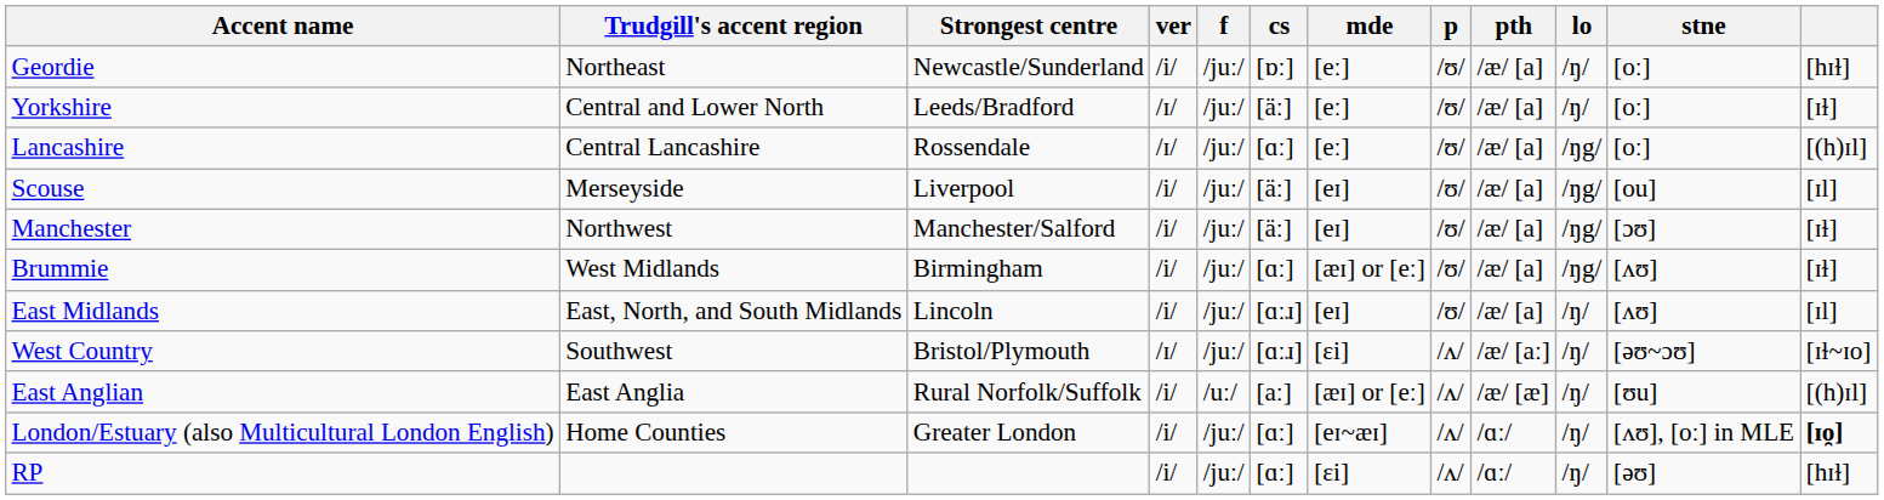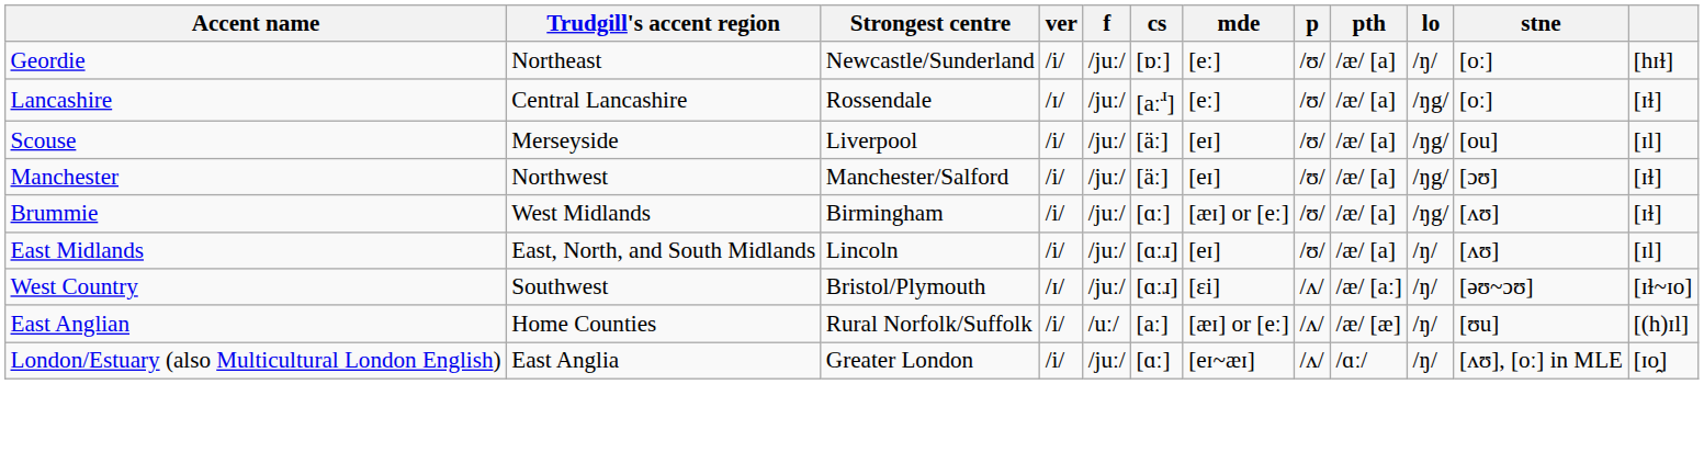 <table class="wikitable sortable">
 <tr>
 <th>Accent name</th>
 <th><a href='#'>Trudgill</a>'s accent region</th>
 <th>Strongest centre</th>
 <th>ver</th>
 <th>f</th>
 <th>cs</th>
 <th>mde</th>
 <th>p</th>
 <th>pth</th>
 <th>lo</th>
 <th>stne</th>
 <th></th>
 </tr>
 <tr>
 <td><a href='#'>Geordie</a></td>
 <td>Northeast</td>
 <td>Newcastle/Sunderland</td>
 <td>/i/</td>
 <td>/juː/</td>
 <td>[ɒː]</td>
 <td>[eː]</td>
 <td>/ʊ/</td>
 <td>/æ/ [a]</td>
 <td>/ŋ/</td>
 <td>[oː]</td>
 <td>[hɪɫ]</td>
 </tr>
 <tr>
-<td><a href='#'>Yorkshire</a></td>
-<td>Central and Lower North</td>
-<td>Leeds/Bradford</td>
-<td>/ɪ/</td>
-<td>/juː/</td>
-<td>[äː]</td>
-<td>[eː]</td>
-<td>/ʊ/</td>
-<td>/æ/ [a]</td>
-<td>/ŋ/</td>
-<td>[oː]</td>
-<td>[ɪɫ]</td>
-</tr>
-<tr>
 <td><a href='#'>Lancashire</a> </td>
 <td>Central Lancashire</td>
 <td>Rossendale</td>
 <td>/ɪ/</td>
 <td>/juː/</td>
-<td>[ɑː]</td>
+<td>[aː<sup>ɹ</sup>] </td>
 <td>[eː]</td>
 <td>/ʊ/</td>
 <td>/æ/ [a]</td>
 <td>/ŋg/</td>
 <td>[oː]</td>
-<td>[(h)ɪl]</td>
+<td>[ɪɫ]</td>
 </tr>
 <tr>
 <td><a href='#'>Scouse</a></td>
 <td>Merseyside</td>
 <td>Liverpool</td>
 <td>/i/</td>
 <td>/juː/</td>
 <td>[äː]</td>
 <td>[eɪ]</td>
 <td>/ʊ/</td>
 <td>/æ/ [a]</td>
 <td>/ŋg/</td>
 <td>[ou]</td>
 <td>[ɪl]</td>
 </tr>
 <tr>
 <td><a href='#'>Manchester</a></td>
 <td>Northwest</td>
 <td>Manchester/Salford</td>
 <td>/i/</td>
 <td>/juː/</td>
 <td>[äː]</td>
 <td>[eɪ]</td>
 <td>/ʊ/</td>
 <td>/æ/ [a]</td>
 <td>/ŋg/</td>
 <td>[ɔʊ]</td>
 <td>[ɪɫ]</td>
 </tr>
 <tr>
 <td><a href='#'>Brummie</a></td>
 <td>West Midlands</td>
 <td>Birmingham</td>
 <td>/i/</td>
 <td>/juː/</td>
 <td>[ɑː]</td>
 <td>[æɪ] or [eː]</td>
 <td>/ʊ/</td>
 <td>/æ/ [a]</td>
 <td>/ŋg/</td>
 <td>[ʌʊ]</td>
 <td>[ɪɫ]</td>
 </tr>
 <tr>
 <td><a href='#'>East Midlands</a></td>
 <td>East, North, and South Midlands</td>
 <td>Lincoln</td>
 <td>/i/ </td>
 <td>/juː/ </td>
 <td>[ɑːɹ]</td>
 <td>[eɪ] </td>
 <td>/ʊ/</td>
 <td>/æ/ [a]</td>
 <td>/ŋ/</td>
 <td>[ʌʊ]</td>
 <td>[ɪl] </td>
 </tr>
 <tr>
 <td><a href='#'>West Country</a></td>
 <td>Southwest</td>
 <td>Bristol/Plymouth</td>
 <td>/ɪ/</td>
 <td>/juː/</td>
 <td>[ɑːɹ]</td>
 <td>[ɛi] </td>
 <td>/ʌ/</td>
 <td>/æ/ [aː]</td>
 <td>/ŋ/</td>
 <td>[əʊ~ɔʊ]</td>
 <td>[ɪɫ~ɪo] </td>
 </tr>
 <tr>
 <td><a href='#'>East Anglian</a> </td>
-<td>East Anglia</td>
+<td>Home Counties</td>
 <td>Rural Norfolk/Suffolk</td>
 <td>/i/</td>
 <td>/uː/</td>
 <td>[aː]</td>
 <td>[æɪ] or [eː]</td>
 <td>/ʌ/</td>
 <td>/æ/ [æ]</td>
 <td>/ŋ/</td>
 <td>[ʊu]</td>
 <td>[(h)ɪl]</td>
 </tr>
 <tr>
 <td><a href='#'>London/Estuary</a> (also <a href='#'>Multicultural London English</a>)</td>
-<td>Home Counties</td>
+<td>East Anglia</td>
 <td>Greater London</td>
 <td>/i/</td>
 <td>/juː/</td>
 <td>[ɑː]</td>
 <td>[eɪ~æɪ]</td>
 <td>/ʌ/</td>
 <td>/ɑː/</td>
 <td>/ŋ/</td>
 <td>[ʌʊ], [oː] in MLE</td>
-<td><strong>[ɪo̯]</strong></td>
-</tr>
-<tr>
-<td><a href='#'>RP</a> </td>
-<td></td>
-<td></td>
-<td>/i/</td>
-<td>/juː/</td>
-<td>[ɑː]</td>
-<td>[ɛi]</td>
-<td>/ʌ/</td>
-<td>/ɑː/</td>
-<td>/ŋ/</td>
-<td>[əʊ]</td>
-<td>[hɪɫ]</td>
+<td>[ɪo̯]</td>
 </tr>
 </table>
